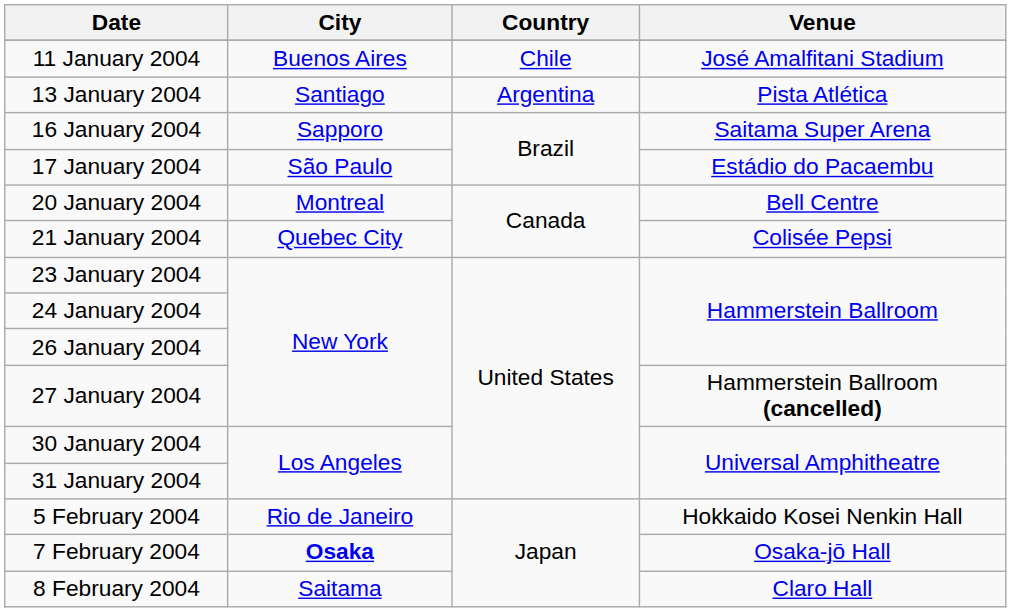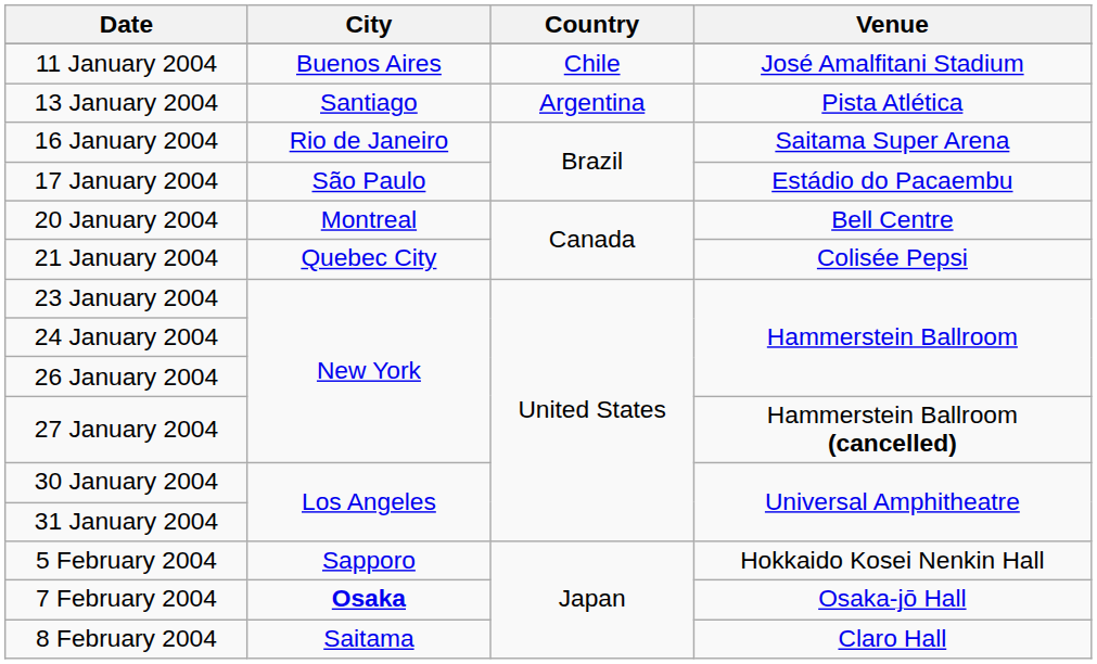 <table class="wikitable" style="text-align:center;">
 <tr>
 <th width="150">Date</th>
 <th width="150">City</th>
 <th width="125">Country</th>
 <th width="250">Venue</th>
 </tr>
 <tr>
 </tr>
 <tr>
 <td>11 January 2004</td>
 <td><a href='#'>Buenos Aires</a></td>
 <td><a href='#'>Chile</a></td>
 <td><a href='#'>José Amalfitani Stadium</a></td>
 </tr>
 <tr>
 <td>13 January 2004</td>
 <td><a href='#'>Santiago</a></td>
 <td><a href='#'>Argentina</a></td>
 <td><a href='#'>Pista Atlética</a></td>
 </tr>
 <tr>
 <td>16 January 2004</td>
-<td><a href='#'>Sapporo</a></td>
+<td><a href='#'>Rio de Janeiro</a></td>
 <td rowspan="2">Brazil</td>
 <td><a href='#'>Saitama Super Arena</a></td>
 </tr>
 <tr>
 <td>17 January 2004</td>
 <td><a href='#'>São Paulo</a></td>
 <td><a href='#'>Estádio do Pacaembu</a></td>
 </tr>
 <tr>
 <td>20 January 2004</td>
 <td><a href='#'>Montreal</a></td>
 <td rowspan="2">Canada</td>
 <td><a href='#'>Bell Centre</a></td>
 </tr>
 <tr>
 <td>21 January 2004</td>
 <td><a href='#'>Quebec City</a></td>
 <td><a href='#'>Colisée Pepsi</a></td>
 </tr>
 <tr>
 <td>23 January 2004</td>
 <td rowspan="4"><a href='#'>New York</a></td>
 <td rowspan="6">United States</td>
 <td rowspan="3"><a href='#'>Hammerstein Ballroom</a></td>
 </tr>
 <tr>
 <td>24 January 2004</td>
 </tr>
 <tr>
 <td>26 January 2004</td>
 </tr>
 <tr>
 <td>27 January 2004</td>
 <td align=>Hammerstein Ballroom <strong><span>(cancelled)</span></strong></td>
 </tr>
 <tr>
 <td>30 January 2004</td>
 <td rowspan="2"><a href='#'>Los Angeles</a></td>
 <td rowspan="2"><a href='#'>Universal Amphitheatre</a></td>
 </tr>
 <tr>
 <td>31 January 2004</td>
 </tr>
 <tr>
 <td>5 February 2004</td>
-<td><a href='#'>Rio de Janeiro</a></td>
+<td><a href='#'>Sapporo</a></td>
 <td rowspan="3">Japan</td>
 <td>Hokkaido Kosei Nenkin Hall</td>
 </tr>
 <tr>
 <td>7 February 2004</td>
 <td><strong><a href='#'>Osaka</a></strong></td>
 <td><a href='#'>Osaka-jō Hall</a></td>
 </tr>
 <tr>
 <td>8 February 2004</td>
 <td><a href='#'>Saitama</a></td>
 <td><a href='#'>Claro Hall</a></td>
 </tr>
 </table>
